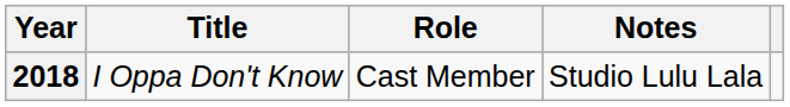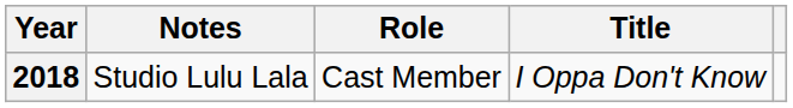 <table class="wikitable sortable plainrowheaders">
 <tr>
 <th scope="col">Year</th>
+<th scope="col">Notes</th>
+<th scope="col">Role</th>
 <th scope="col">Title</th>
-<th scope="col">Role</th>
-<th scope="col">Notes</th>
 <th scope="col" class="unsortable"></th>
 </tr>
 <tr>
 <th scope="row">2018</th>
+<td>Studio Lulu Lala</td>
+<td>Cast Member</td>
 <td><em>I Oppa Don't Know</em></td>
-<td>Cast Member</td>
-<td>Studio Lulu Lala</td>
 <td></td>
 </tr>
 </table>
